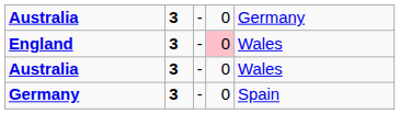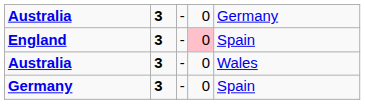 <table class="wikitable">
 <tr>
 <td width=150> <strong><a href='#'>Australia</a></strong></td>
 <td style="width:20px; text-align:left;"><strong>3</strong></td>
 <td>-</td>
 <td style="width:20px; text-align:right;">0</td>
 <td width=150> <a href='#'>Germany</a></td>
 </tr>
 <tr>
 <td> <strong><a href='#'>England</a></strong></td>
 <td style="text-align:left;"><strong>3</strong></td>
 <td>-</td>
 <td style="background: pink; text-align:right;">0</td>
-<td> <a href='#'>Wales</a></td>
+<td> <a href='#'>Spain</a></td>
 </tr>
 <tr>
 <td> <strong><a href='#'>Australia</a></strong></td>
 <td style="text-align:left;"><strong>3</strong></td>
 <td>-</td>
 <td style="text-align:right;">0</td>
 <td> <a href='#'>Wales</a></td>
 </tr>
 <tr>
 <td> <strong><a href='#'>Germany</a></strong></td>
 <td style="text-align:left;"><strong>3</strong></td>
 <td>-</td>
 <td style="text-align:right;">0</td>
 <td> <a href='#'>Spain</a></td>
 </tr>
 </table>
